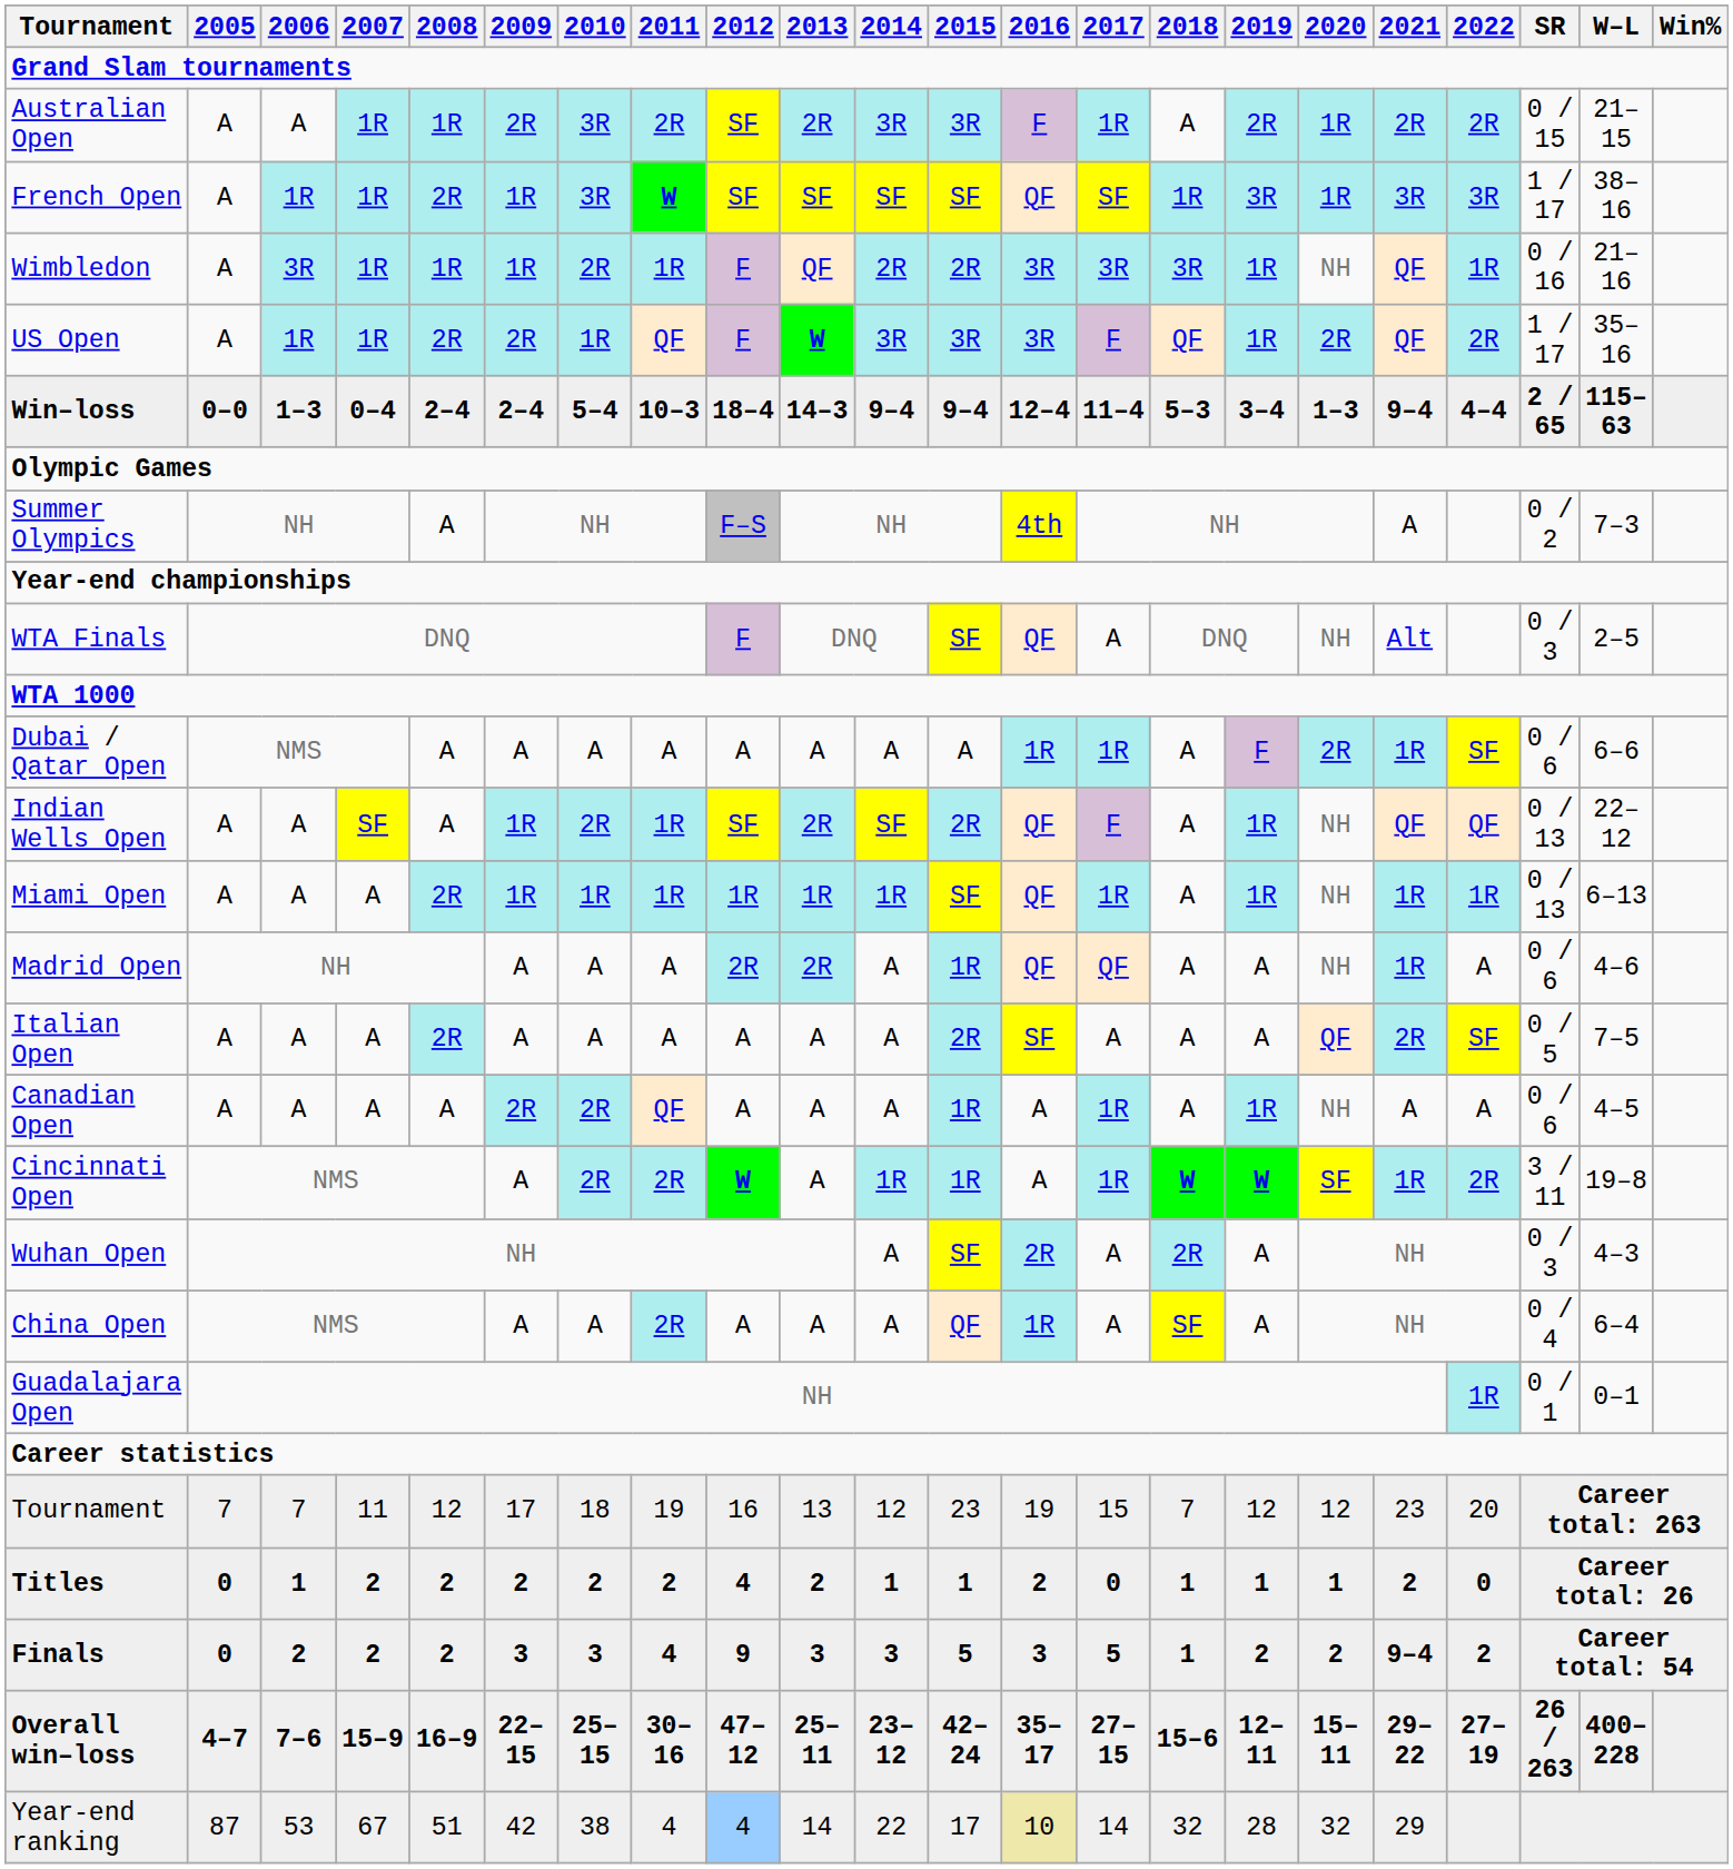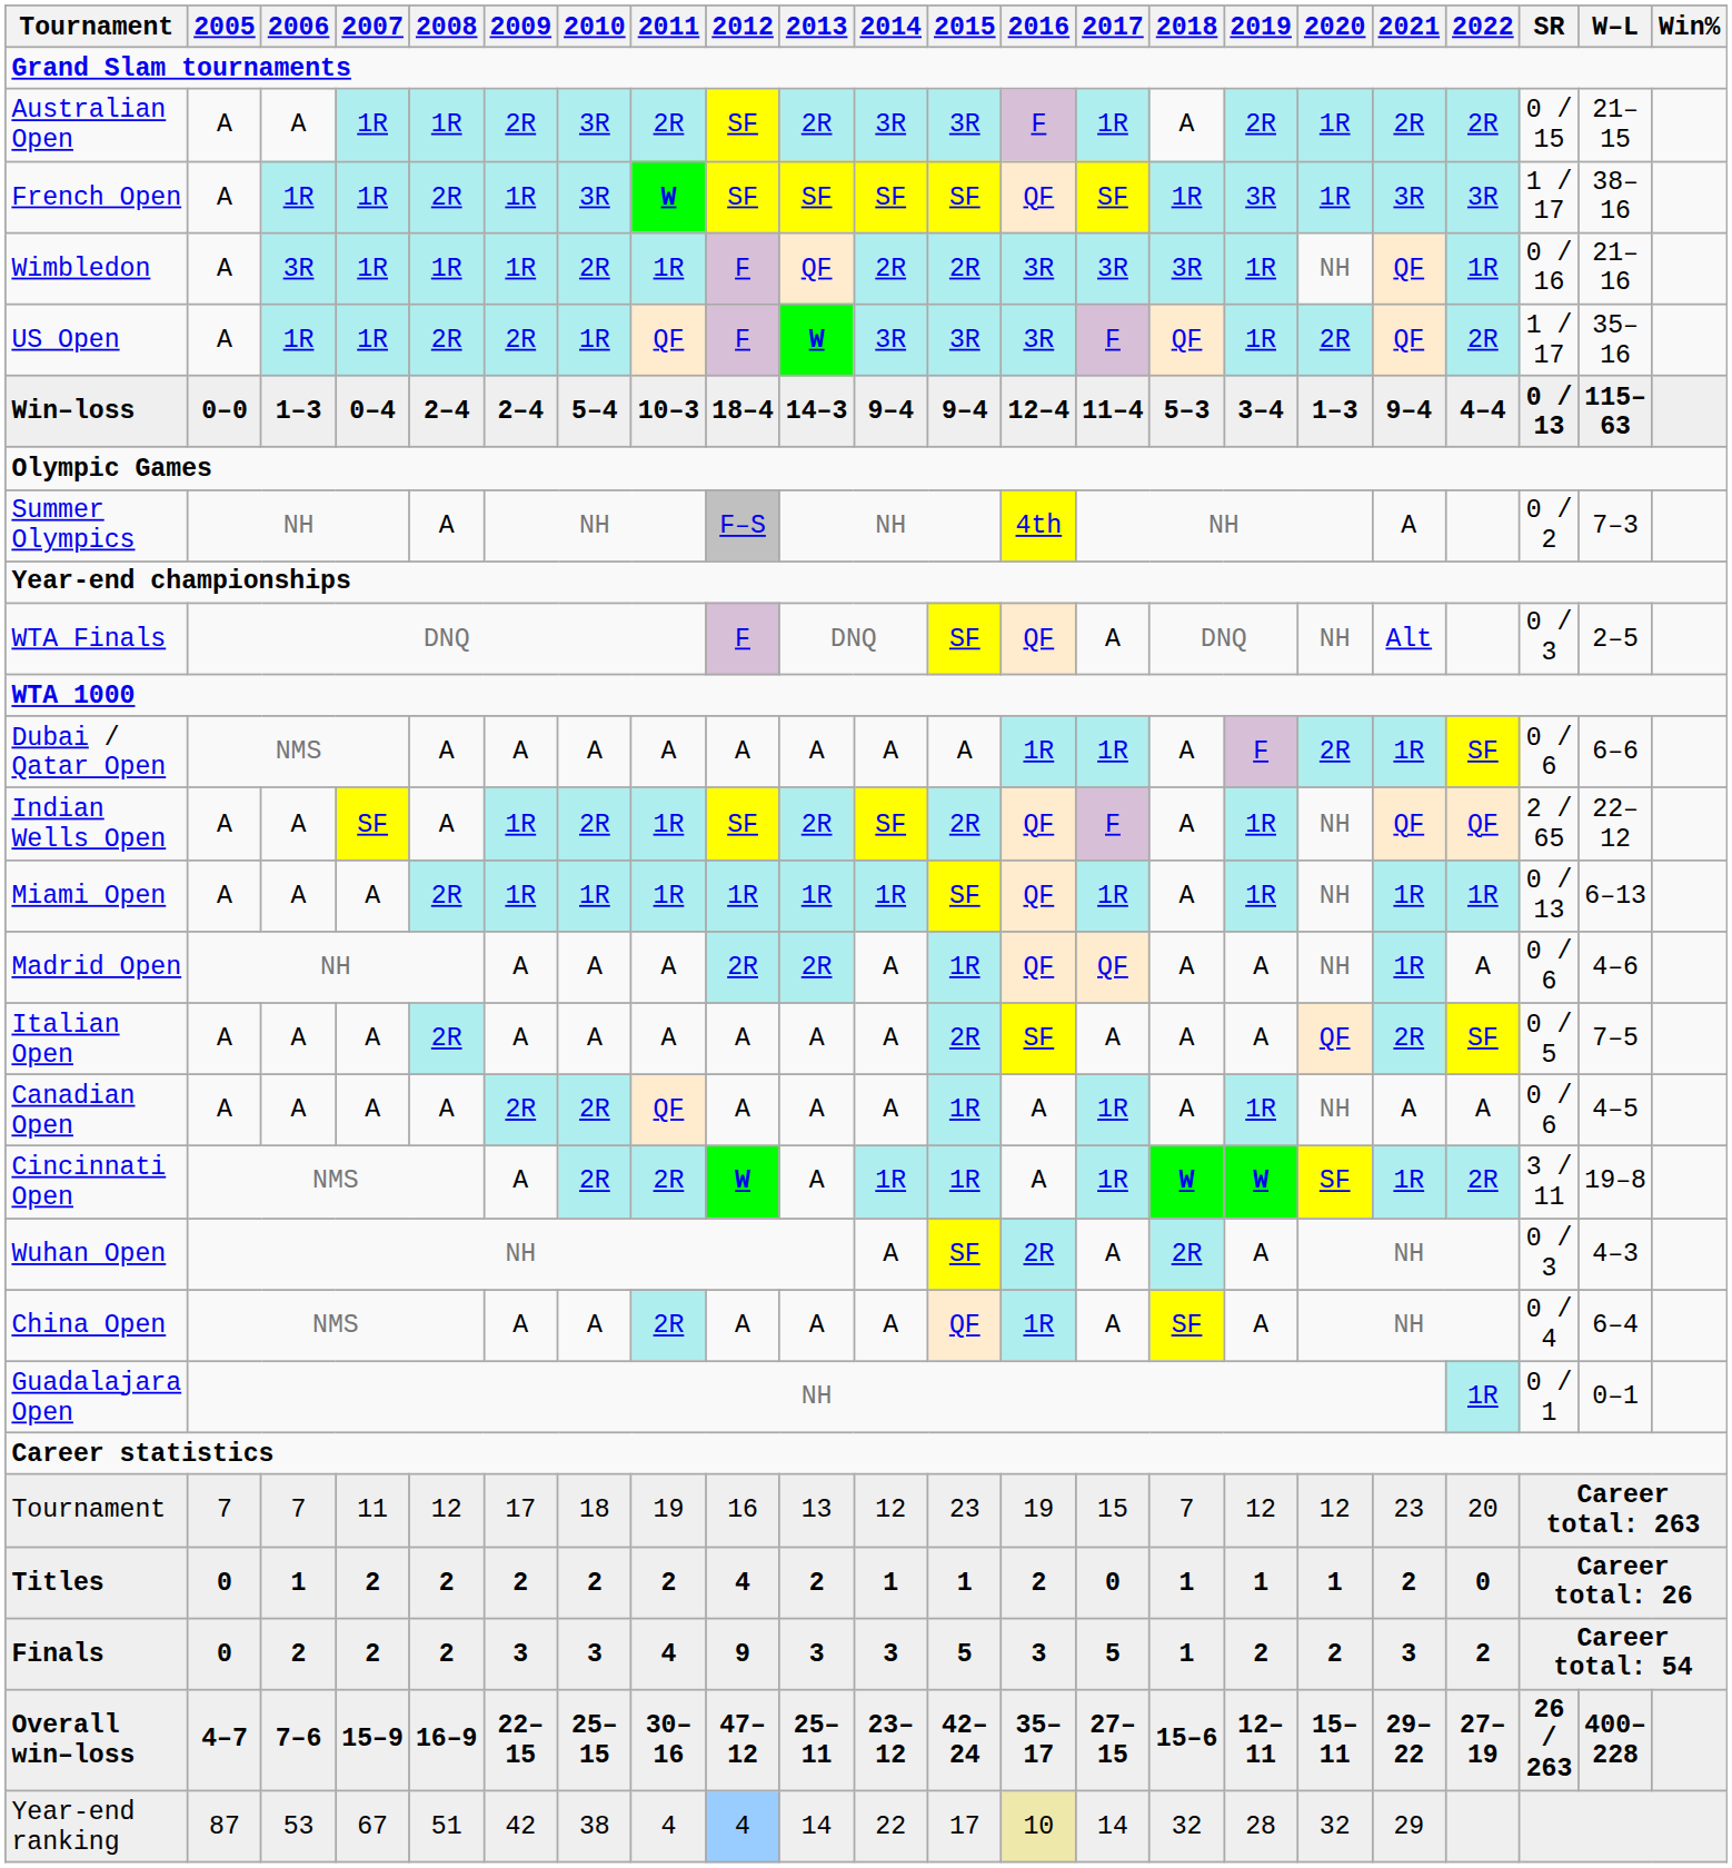 <table class="wikitable nowrap" style=text-align:center;>
 <tr>
 <th>Tournament</th>
 <th><a href='#'>2005</a></th>
 <th><a href='#'>2006</a></th>
 <th><a href='#'>2007</a></th>
 <th><a href='#'>2008</a></th>
 <th><a href='#'>2009</a></th>
 <th><a href='#'>2010</a></th>
 <th><a href='#'>2011</a></th>
 <th><a href='#'>2012</a></th>
 <th><a href='#'>2013</a></th>
 <th><a href='#'>2014</a></th>
 <th><a href='#'>2015</a></th>
 <th><a href='#'>2016</a></th>
 <th><a href='#'>2017</a></th>
 <th><a href='#'>2018</a></th>
 <th><a href='#'>2019</a></th>
 <th><a href='#'>2020</a></th>
 <th><a href='#'>2021</a></th>
 <th><a href='#'>2022</a></th>
 <th>SR</th>
 <th>W–L</th>
 <th>Win%</th>
 </tr>
 <tr>
 <td colspan=22 style=text-align:left><strong><a href='#'>Grand Slam tournaments</a></strong></td>
 </tr>
 <tr>
 <td style=text-align:left><a href='#'>Australian Open</a></td>
 <td>A</td>
 <td>A</td>
 <td style=background:#afeeee><a href='#'>1R</a></td>
 <td style=background:#afeeee><a href='#'>1R</a></td>
 <td style=background:#afeeee><a href='#'>2R</a></td>
 <td style=background:#afeeee><a href='#'>3R</a></td>
 <td style=background:#afeeee><a href='#'>2R</a></td>
 <td style=background:yellow><a href='#'>SF</a></td>
 <td style=background:#afeeee><a href='#'>2R</a></td>
 <td style=background:#afeeee><a href='#'>3R</a></td>
 <td style=background:#afeeee><a href='#'>3R</a></td>
 <td style=background:thistle><a href='#'>F</a></td>
 <td style=background:#afeeee><a href='#'>1R</a></td>
 <td>A</td>
 <td style=background:#afeeee><a href='#'>2R</a></td>
 <td style=background:#afeeee><a href='#'>1R</a></td>
 <td style=background:#afeeee><a href='#'>2R</a></td>
 <td style=background:#afeeee><a href='#'>2R</a></td>
 <td>0 / 15</td>
 <td>21–15</td>
 <td></td>
 </tr>
 <tr>
 <td style=text-align:left><a href='#'>French Open</a></td>
 <td>A</td>
 <td style=background:#afeeee><a href='#'>1R</a></td>
 <td style=background:#afeeee><a href='#'>1R</a></td>
 <td style=background:#afeeee><a href='#'>2R</a></td>
 <td style=background:#afeeee><a href='#'>1R</a></td>
 <td style=background:#afeeee><a href='#'>3R</a></td>
 <td style=background:lime><a href='#'><strong>W</strong></a></td>
 <td style=background:yellow><a href='#'>SF</a></td>
 <td style=background:yellow><a href='#'>SF</a></td>
 <td style=background:yellow><a href='#'>SF</a></td>
 <td style=background:yellow><a href='#'>SF</a></td>
 <td style=background:#ffebcd><a href='#'>QF</a></td>
 <td style=background:yellow><a href='#'>SF</a></td>
 <td style=background:#afeeee><a href='#'>1R</a></td>
 <td style=background:#afeeee><a href='#'>3R</a></td>
 <td style=background:#afeeee><a href='#'>1R</a></td>
 <td style=background:#afeeee><a href='#'>3R</a></td>
 <td style=background:#afeeee><a href='#'>3R</a></td>
 <td>1 / 17</td>
 <td>38–16</td>
 <td></td>
 </tr>
 <tr>
 <td style=text-align:left><a href='#'>Wimbledon</a></td>
 <td>A</td>
 <td style=background:#afeeee><a href='#'>3R</a></td>
 <td style=background:#afeeee><a href='#'>1R</a></td>
 <td style=background:#afeeee><a href='#'>1R</a></td>
 <td style=background:#afeeee><a href='#'>1R</a></td>
 <td style=background:#afeeee><a href='#'>2R</a></td>
 <td style=background:#afeeee><a href='#'>1R</a></td>
 <td style=background:thistle><a href='#'>F</a></td>
 <td style=background:#ffebcd><a href='#'>QF</a></td>
 <td style=background:#afeeee><a href='#'>2R</a></td>
 <td style=background:#afeeee><a href='#'>2R</a></td>
 <td style=background:#afeeee><a href='#'>3R</a></td>
 <td style=background:#afeeee><a href='#'>3R</a></td>
 <td style=background:#afeeee><a href='#'>3R</a></td>
 <td style=background:#afeeee><a href='#'>1R</a></td>
 <td style=color:#767676>NH</td>
 <td style=background:#ffebcd><a href='#'>QF</a></td>
 <td style=background:#afeeee><a href='#'>1R</a></td>
 <td>0 / 16</td>
 <td>21–16</td>
 <td></td>
 </tr>
 <tr>
 <td style=text-align:left><a href='#'>US Open</a></td>
 <td>A</td>
 <td style=background:#afeeee><a href='#'>1R</a></td>
 <td style=background:#afeeee><a href='#'>1R</a></td>
 <td style=background:#afeeee><a href='#'>2R</a></td>
 <td style=background:#afeeee><a href='#'>2R</a></td>
 <td style=background:#afeeee><a href='#'>1R</a></td>
 <td style=background:#ffebcd><a href='#'>QF</a></td>
 <td style=background:thistle><a href='#'>F</a></td>
 <td style=background:lime><strong><a href='#'>W</a></strong></td>
 <td style=background:#afeeee><a href='#'>3R</a></td>
 <td style=background:#afeeee><a href='#'>3R</a></td>
 <td style=background:#afeeee><a href='#'>3R</a></td>
 <td style=background:thistle><a href='#'>F</a></td>
 <td style=background:#ffebcd><a href='#'>QF</a></td>
 <td style=background:#afeeee><a href='#'>1R</a></td>
 <td style=background:#afeeee><a href='#'>2R</a></td>
 <td style=background:#ffebcd><a href='#'>QF</a></td>
 <td style=background:#afeeee><a href='#'>2R</a></td>
 <td>1 / 17</td>
 <td>35–16</td>
 <td></td>
 </tr>
 <tr style=background:#efefef;font-weight:bold>
 <td style=text-align:left>Win–loss</td>
 <td>0–0</td>
 <td>1–3</td>
 <td>0–4</td>
 <td>2–4</td>
 <td>2–4</td>
 <td>5–4</td>
 <td>10–3</td>
 <td>18–4</td>
 <td>14–3</td>
 <td>9–4</td>
 <td>9–4</td>
 <td>12–4</td>
 <td>11–4</td>
 <td>5–3</td>
 <td>3–4</td>
 <td>1–3</td>
 <td>9–4</td>
 <td>4–4</td>
-<td>2 / 65</td>
+<td>0 / 13</td>
 <td>115–63</td>
 <td></td>
 </tr>
 <tr>
 <td colspan=22 style=text-align:left><strong>Olympic Games</strong></td>
 </tr>
 <tr>
 <td style=text-align:left><a href='#'>Summer Olympics</a></td>
 <td colspan=3 style=color:#767676>NH</td>
 <td>A</td>
 <td colspan=3 style=color:#767676>NH</td>
 <td style=background:silver><a href='#'>F–S</a></td>
 <td colspan=3 style=color:#767676>NH</td>
 <td style=background:yellow><a href='#'>4th</a></td>
 <td colspan=4 style=color:#767676>NH</td>
 <td>A</td>
 <td></td>
 <td>0 / 2</td>
 <td>7–3</td>
 <td></td>
 </tr>
 <tr>
 <td colspan=22 style=text-align:left><strong>Year-end championships</strong></td>
 </tr>
 <tr>
 <td style=text-align:left><a href='#'>WTA Finals</a></td>
 <td colspan=7 style=color:#767676>DNQ</td>
 <td style=background:thistle><a href='#'>F</a></td>
 <td colspan=2 style=color:#767676>DNQ</td>
 <td style=background:yellow><a href='#'>SF</a></td>
 <td style=background:#ffebcd><a href='#'>QF</a></td>
 <td>A</td>
 <td colspan=2 style=color:#767676>DNQ</td>
 <td style=color:#767676>NH</td>
 <td><a href='#'>Alt</a></td>
 <td></td>
 <td>0 / 3</td>
 <td>2–5</td>
 <td></td>
 </tr>
 <tr>
 <td colspan=22 style=text-align:left><strong><a href='#'>WTA 1000</a></strong></td>
 </tr>
 <tr>
 <td style=text-align:left><a href='#'>Dubai</a> / <a href='#'>Qatar Open</a></td>
 <td colspan=3 style=color:#767676>NMS</td>
 <td>A</td>
 <td>A</td>
 <td>A</td>
 <td>A</td>
 <td>A</td>
 <td>A</td>
 <td>A</td>
 <td>A</td>
 <td style=background:#afeeee><a href='#'>1R</a></td>
 <td style=background:#afeeee><a href='#'>1R</a></td>
 <td>A</td>
 <td style=background:thistle><a href='#'>F</a></td>
 <td style=background:#afeeee><a href='#'>2R</a></td>
 <td style=background:#afeeee><a href='#'>1R</a></td>
 <td style=background:yellow><a href='#'>SF</a></td>
 <td>0 / 6</td>
 <td>6–6</td>
 <td></td>
 </tr>
 <tr>
 <td style=text-align:left><a href='#'>Indian Wells Open</a></td>
 <td>A</td>
 <td>A</td>
 <td style=background:yellow><a href='#'>SF</a></td>
 <td>A</td>
 <td style=background:#afeeee><a href='#'>1R</a></td>
 <td style=background:#afeeee><a href='#'>2R</a></td>
 <td style=background:#afeeee><a href='#'>1R</a></td>
 <td style=background:yellow><a href='#'>SF</a></td>
 <td style=background:#afeeee><a href='#'>2R</a></td>
 <td style=background:yellow><a href='#'>SF</a></td>
 <td style=background:#afeeee><a href='#'>2R</a></td>
 <td style=background:#ffebcd><a href='#'>QF</a></td>
 <td style=background:thistle><a href='#'>F</a></td>
 <td>A</td>
 <td style=background:#afeeee><a href='#'>1R</a></td>
 <td style=color:#767676>NH</td>
 <td style=background:#ffebcd><a href='#'>QF</a></td>
 <td style=background:#ffebcd><a href='#'>QF</a></td>
-<td>0 / 13</td>
+<td>2 / 65</td>
 <td>22–12</td>
 <td></td>
 </tr>
 <tr>
 <td style=text-align:left><a href='#'>Miami Open</a></td>
 <td>A</td>
 <td>A</td>
 <td>A</td>
 <td style=background:#afeeee><a href='#'>2R</a></td>
 <td style=background:#afeeee><a href='#'>1R</a></td>
 <td style=background:#afeeee><a href='#'>1R</a></td>
 <td style=background:#afeeee><a href='#'>1R</a></td>
 <td style=background:#afeeee><a href='#'>1R</a></td>
 <td style=background:#afeeee><a href='#'>1R</a></td>
 <td style=background:#afeeee><a href='#'>1R</a></td>
 <td style=background:yellow><a href='#'>SF</a></td>
 <td style=background:#ffebcd><a href='#'>QF</a></td>
 <td style=background:#afeeee><a href='#'>1R</a></td>
 <td>A</td>
 <td style=background:#afeeee><a href='#'>1R</a></td>
 <td style=color:#767676>NH</td>
 <td style=background:#afeeee><a href='#'>1R</a></td>
 <td style=background:#afeeee><a href='#'>1R</a></td>
 <td>0 / 13</td>
 <td>6–13</td>
 <td></td>
 </tr>
 <tr>
 <td style=text-align:left><a href='#'>Madrid Open</a></td>
 <td colspan=4 style=color:#767676>NH</td>
 <td>A</td>
 <td>A</td>
 <td>A</td>
 <td style=background:#afeeee><a href='#'>2R</a></td>
 <td style=background:#afeeee><a href='#'>2R</a></td>
 <td>A</td>
 <td style=background:#afeeee><a href='#'>1R</a></td>
 <td style=background:#ffebcd><a href='#'>QF</a></td>
 <td style=background:#ffebcd><a href='#'>QF</a></td>
 <td>A</td>
 <td>A</td>
 <td style=color:#767676>NH</td>
 <td style=background:#afeeee><a href='#'>1R</a></td>
 <td>A</td>
 <td>0 / 6</td>
 <td>4–6</td>
 <td></td>
 </tr>
 <tr>
 <td style=text-align:left><a href='#'>Italian Open</a></td>
 <td>A</td>
 <td>A</td>
 <td>A</td>
 <td style=background:#afeeee><a href='#'>2R</a></td>
 <td>A</td>
 <td>A</td>
 <td>A</td>
 <td>A</td>
 <td>A</td>
 <td>A</td>
 <td style=background:#afeeee><a href='#'>2R</a></td>
 <td style=background:yellow><a href='#'>SF</a></td>
 <td>A</td>
 <td>A</td>
 <td>A</td>
 <td style=background:#ffebcd><a href='#'>QF</a></td>
 <td style=background:#afeeee><a href='#'>2R</a></td>
 <td style=background:yellow><a href='#'>SF</a></td>
 <td>0 / 5</td>
 <td>7–5</td>
 <td></td>
 </tr>
 <tr>
 <td style=text-align:left><a href='#'>Canadian Open</a></td>
 <td>A</td>
 <td>A</td>
 <td>A</td>
 <td>A</td>
 <td style=background:#afeeee><a href='#'>2R</a></td>
 <td style=background:#afeeee><a href='#'>2R</a></td>
 <td style=background:#ffebcd><a href='#'>QF</a></td>
 <td>A</td>
 <td>A</td>
 <td>A</td>
 <td style=background:#afeeee><a href='#'>1R</a></td>
 <td>A</td>
 <td style=background:#afeeee><a href='#'>1R</a></td>
 <td>A</td>
 <td style=background:#afeeee><a href='#'>1R</a></td>
 <td style=color:#767676>NH</td>
 <td>A</td>
 <td>A</td>
 <td>0 / 6</td>
 <td>4–5</td>
 <td></td>
 </tr>
 <tr>
 <td style=text-align:left><a href='#'>Cincinnati Open</a></td>
 <td colspan=4 style=color:#767676>NMS</td>
 <td>A</td>
 <td style=background:#afeeee><a href='#'>2R</a></td>
 <td style=background:#afeeee><a href='#'>2R</a></td>
 <td style=background:lime><a href='#'><strong>W</strong></a></td>
 <td>A</td>
 <td style=background:#afeeee><a href='#'>1R</a></td>
 <td style=background:#afeeee><a href='#'>1R</a></td>
 <td>A</td>
 <td style=background:#afeeee><a href='#'>1R</a></td>
 <td style=background:lime><a href='#'><strong>W</strong></a></td>
 <td style=background:lime><a href='#'><strong>W</strong></a></td>
 <td style=background:yellow><a href='#'>SF</a></td>
 <td style=background:#afeeee><a href='#'>1R</a></td>
 <td style=background:#afeeee><a href='#'>2R</a></td>
 <td>3 / 11</td>
 <td>19–8</td>
 <td></td>
 </tr>
 <tr>
 <td style=text-align:left><a href='#'>Wuhan Open</a></td>
 <td colspan=9 style=color:#767676>NH</td>
 <td>A</td>
 <td style=background:yellow><a href='#'>SF</a></td>
 <td style=background:#afeeee><a href='#'>2R</a></td>
 <td>A</td>
 <td style=background:#afeeee><a href='#'>2R</a></td>
 <td>A</td>
 <td colspan=3 style=color:#767676>NH</td>
 <td>0 / 3</td>
 <td>4–3</td>
 <td></td>
 </tr>
 <tr>
 <td style=text-align:left><a href='#'>China Open</a></td>
 <td colspan=4 style=color:#767676>NMS</td>
 <td>A</td>
 <td>A</td>
 <td style=background:#afeeee><a href='#'>2R</a></td>
 <td>A</td>
 <td>A</td>
 <td>A</td>
 <td style=background:#ffebcd><a href='#'>QF</a></td>
 <td style=background:#afeeee><a href='#'>1R</a></td>
 <td>A</td>
 <td style=background:yellow><a href='#'>SF</a></td>
 <td>A</td>
 <td colspan=3 style=color:#767676>NH</td>
 <td>0 / 4</td>
 <td>6–4</td>
 <td></td>
 </tr>
 <tr>
 <td style=text-align:left><a href='#'>Guadalajara Open</a></td>
 <td colspan=17 style=color:#767676>NH</td>
 <td style=background:#afeeee><a href='#'>1R</a></td>
 <td>0 / 1</td>
 <td>0–1</td>
 <td></td>
 </tr>
 <tr>
 <td colspan=22 style=text-align:left><strong>Career statistics</strong></td>
 </tr>
 <tr style=background:#efefef>
 <td style=text-align:left>Tournament</td>
 <td>7</td>
 <td>7</td>
 <td>11</td>
 <td>12</td>
 <td>17</td>
 <td>18</td>
 <td>19</td>
 <td>16</td>
 <td>13</td>
 <td>12</td>
 <td>23</td>
 <td>19</td>
 <td>15</td>
 <td>7</td>
 <td>12</td>
 <td>12</td>
 <td>23</td>
 <td>20</td>
 <td colspan=3><strong>Career total: 263</strong></td>
 </tr>
 <tr style=background:#efefef;font-weight:bold>
 <td style=text-align:left>Titles</td>
 <td>0</td>
 <td>1</td>
 <td>2</td>
 <td>2</td>
 <td>2</td>
 <td>2</td>
 <td>2</td>
 <td>4</td>
 <td>2</td>
 <td>1</td>
 <td>1</td>
 <td>2</td>
 <td>0</td>
 <td>1</td>
 <td>1</td>
 <td>1</td>
 <td>2</td>
 <td>0</td>
 <td colspan=3>Career total: 26</td>
 </tr>
 <tr style=background:#efefef;font-weight:bold>
 <td style=text-align:left>Finals</td>
 <td>0</td>
 <td>2</td>
 <td>2</td>
 <td>2</td>
 <td>3</td>
 <td>3</td>
 <td>4</td>
 <td>9</td>
 <td>3</td>
 <td>3</td>
 <td>5</td>
 <td>3</td>
 <td>5</td>
 <td>1</td>
 <td>2</td>
 <td>2</td>
-<td>9–4</td>
+<td>3</td>
 <td>2</td>
 <td colspan=3>Career total: 54</td>
 </tr>
 <tr style=background:#efefef;font-weight:bold>
 <td style=text-align:left>Overall win–loss</td>
 <td>4–7</td>
 <td>7–6</td>
 <td>15–9</td>
 <td>16–9</td>
 <td>22–15</td>
 <td>25–15</td>
 <td>30–16</td>
 <td>47–12</td>
 <td>25–11</td>
 <td>23–12</td>
 <td>42–24</td>
 <td>35–17</td>
 <td>27–15</td>
 <td>15–6</td>
 <td>12–11</td>
 <td>15–11</td>
 <td>29–22</td>
 <td>27–19</td>
 <td>26 / 263</td>
 <td>400–228</td>
 <td></td>
 </tr>
 <tr style=background:#efefef>
 <td style=text-align:left>Year-end ranking</td>
 <td>87</td>
 <td>53</td>
 <td>67</td>
 <td>51</td>
 <td>42</td>
 <td>38</td>
 <td>4</td>
 <td style=background:#99ccff>4</td>
 <td>14</td>
 <td>22</td>
 <td>17</td>
 <td style=background:#eee8aa>10</td>
 <td>14</td>
 <td>32</td>
 <td>28</td>
 <td>32</td>
 <td>29</td>
 <td></td>
 <td colspan=3></td>
 </tr>
 </table>
